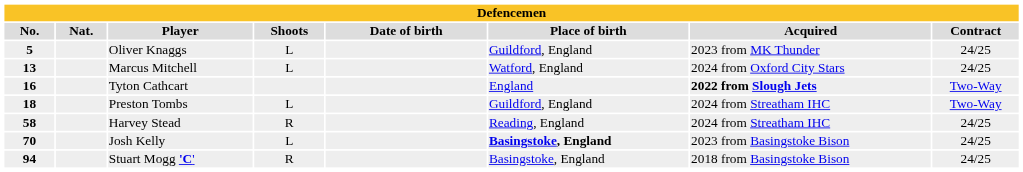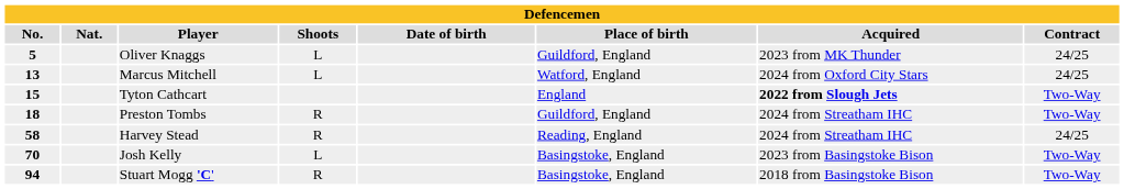 <table class="toccolours"  style="width:97%; clear:both; margin:1.5em auto; text-align:center;">
 <tr>
 <th colspan="11" style="background: #f9c326; color: black;">Defencemen</th>
 </tr>
 <tr style="background:#ddd;">
 <th width=5%>No.</th>
 <th width=5%>Nat.</th>
 <th !width=22%>Player</th>
 <th width=7%>Shoots</th>
 <th width=16%>Date of birth</th>
 <th width=20%>Place of birth</th>
 <th width=24%>Acquired</th>
 <td><strong>Contract</strong></td>
 </tr>
 <tr style="background:#eee;">
 <td><strong>5</strong></td>
 <td></td>
 <td align=left>Oliver Knaggs</td>
 <td>L</td>
 <td align=left></td>
 <td align=left><a href='#'>Guildford</a>, England</td>
 <td align=left>2023 from <a href='#'>MK Thunder</a></td>
 <td>24/25</td>
 </tr>
 <tr style="background:#eee;">
 <td><strong>13</strong></td>
 <td></td>
 <td align=left>Marcus Mitchell</td>
 <td>L</td>
 <td align=left></td>
 <td align=left><a href='#'>Watford</a>, England</td>
 <td align=left>2024 from <a href='#'>Oxford City Stars</a></td>
 <td>24/25</td>
 </tr>
 <tr style="background:#eee;">
-<td><strong>16</strong></td>
+<td><strong>15</strong></td>
 <td></td>
 <td align=left>Tyton Cathcart</td>
 <td></td>
 <td align=left></td>
 <td align=left><a href='#'>England</a></td>
 <td align=left><strong>2022 from <a href='#'>Slough Jets</a></strong></td>
 <td><a href='#'>Two-Way</a></td>
 </tr>
 <tr style="background:#eee;">
 <td><strong>18</strong></td>
 <td></td>
 <td align=left>Preston Tombs</td>
-<td>L</td>
+<td>R</td>
 <td align=left></td>
 <td align=left><a href='#'>Guildford</a>, England</td>
 <td align=left>2024 from <a href='#'>Streatham IHC</a></td>
 <td><a href='#'>Two-Way</a></td>
 </tr>
 <tr style="background:#eee;">
 <td><strong>58</strong></td>
 <td></td>
 <td align=left>Harvey Stead</td>
 <td>R</td>
 <td align=left></td>
 <td align=left><a href='#'>Reading</a>, England</td>
 <td align=left>2024 from <a href='#'>Streatham IHC</a></td>
 <td>24/25</td>
 </tr>
 <tr style="background:#eee;">
 <td><strong>70</strong></td>
 <td></td>
 <td align=left>Josh Kelly</td>
 <td>L</td>
 <td align=left></td>
-<td align=left><strong><a href='#'>Basingstoke</a>, England</strong></td>
+<td align=left><a href='#'>Basingstoke</a>, England</td>
 <td align=left>2023 from <a href='#'>Basingstoke Bison</a></td>
-<td>24/25</td>
+<td><a href='#'>Two-Way</a></td>
 </tr>
 <tr style="background:#eee;">
 <td><strong>94</strong></td>
 <td></td>
 <td align=left>Stuart Mogg <a href='#'><strong>'C</strong>'</a></td>
 <td>R</td>
 <td align=left></td>
 <td align=left><a href='#'>Basingstoke</a>, England</td>
 <td align=left>2018 from <a href='#'>Basingstoke Bison</a></td>
-<td>24/25</td>
+<td><a href='#'>Two-Way</a></td>
 </tr>
 </table>
